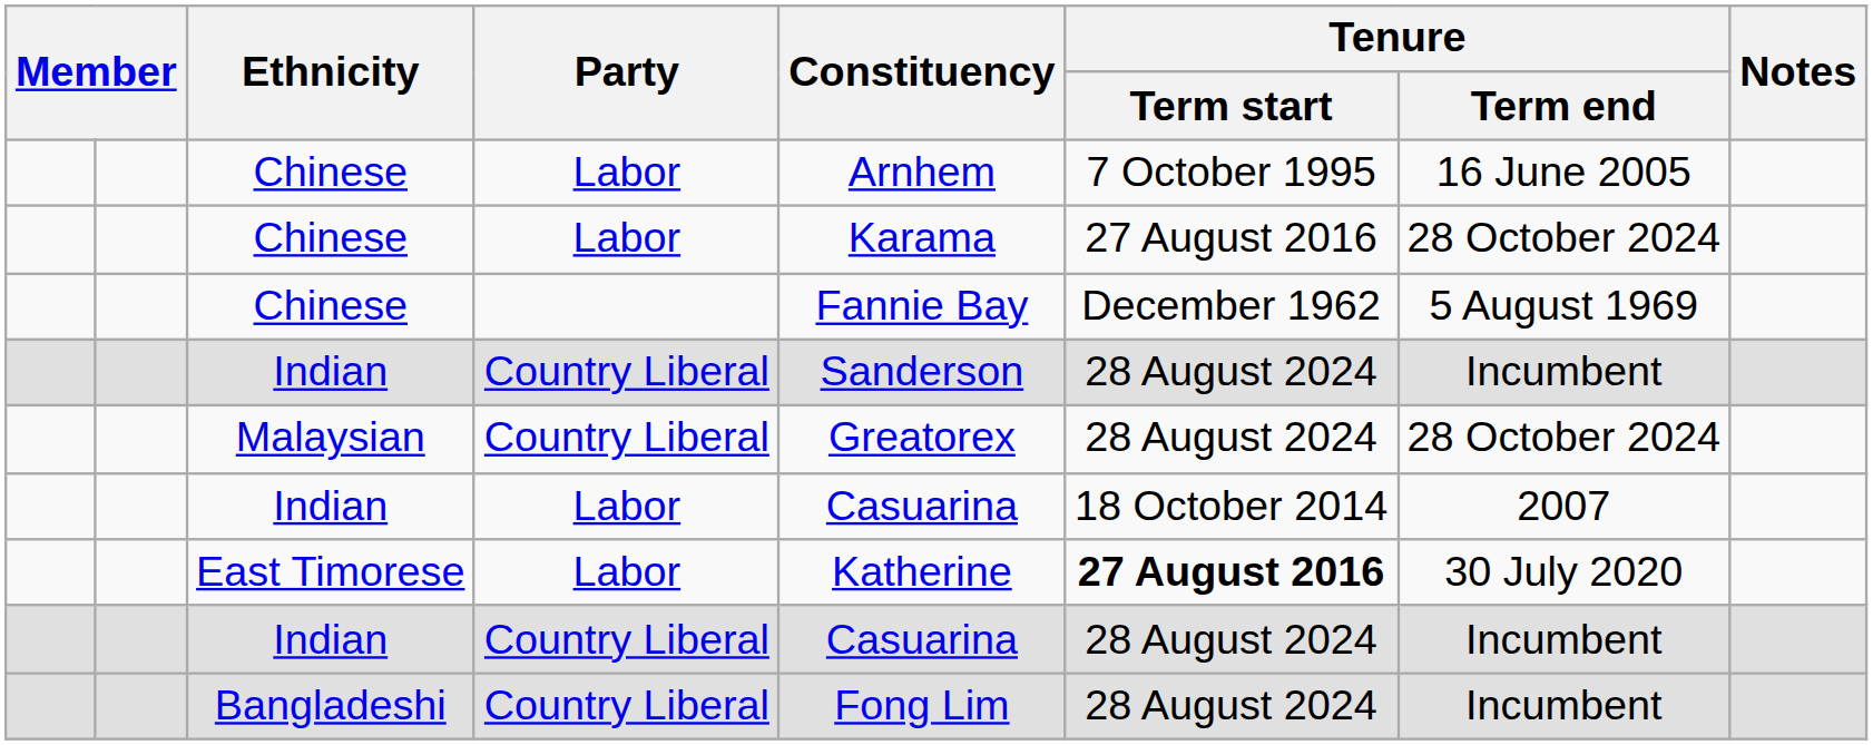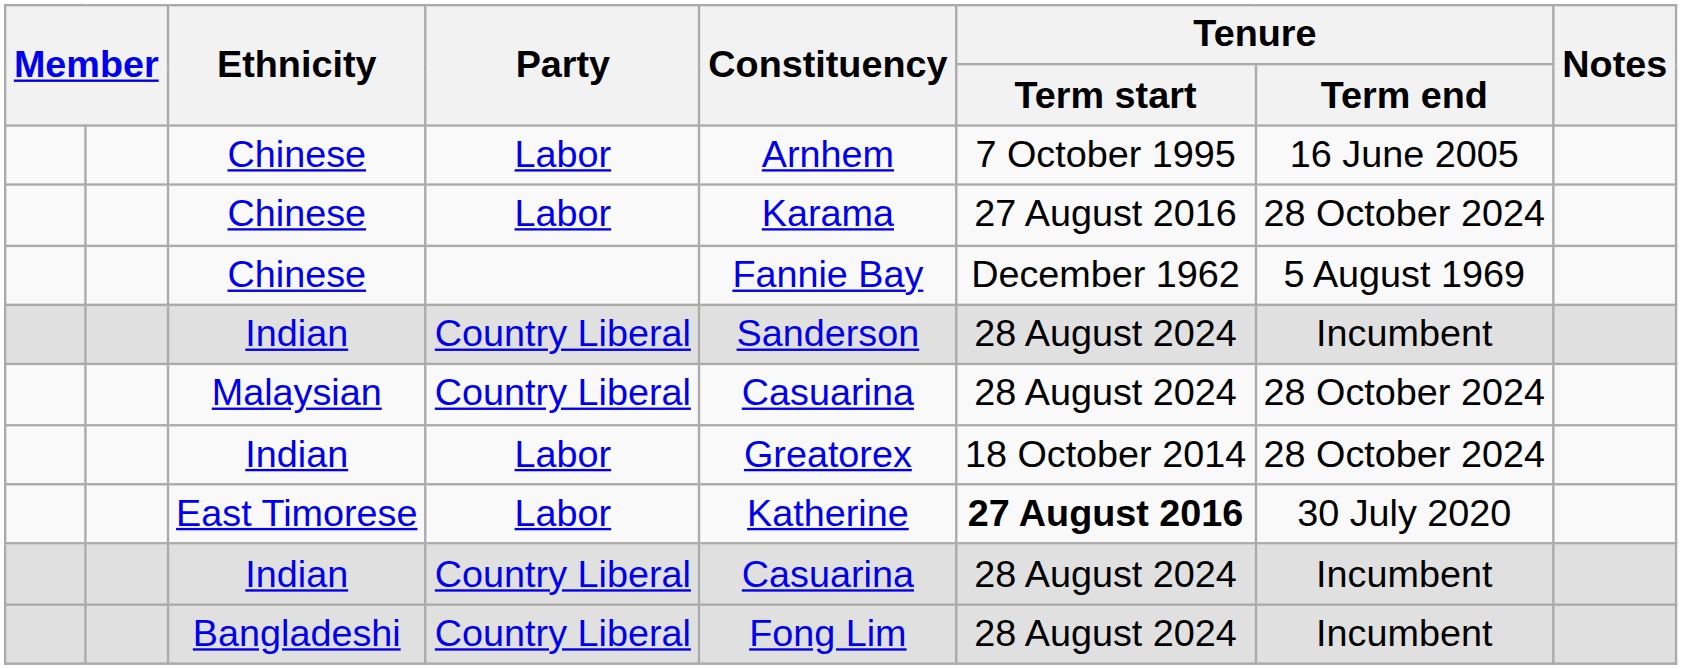 <table class="wikitable sortable plainrowheaders" style="text-align: center;">
 <tr>
 <th colspan="2" rowspan="2" class="unsortable"><a href='#'>Member</a></th>
 <th rowspan="2">Ethnicity</th>
 <th rowspan="2">Party</th>
 <th rowspan="2">Constituency</th>
 <th colspan="2">Tenure</th>
 <th rowspan="2">Notes</th>
 </tr>
 <tr>
 <th>Term start</th>
 <th>Term end</th>
 </tr>
 <tr>
 <td></td>
 <td><strong></strong><br></td>
 <td><a href='#'>Chinese</a></td>
 <td><a href='#'>Labor</a></td>
 <td><a href='#'>Arnhem</a></td>
 <td>7 October 1995</td>
 <td>16 June 2005</td>
 <td></td>
 </tr>
 <tr>
 <td></td>
 <td><strong></strong><br></td>
 <td><a href='#'>Chinese</a></td>
 <td><a href='#'>Labor</a></td>
 <td><a href='#'>Karama</a></td>
 <td>27 August 2016</td>
 <td>28 October 2024</td>
 <td></td>
 </tr>
 <tr>
 <td></td>
 <td><strong></strong><br></td>
 <td><a href='#'>Chinese</a></td>
 <td></td>
 <td><a href='#'>Fannie Bay</a></td>
 <td>December 1962</td>
 <td>5 August 1969</td>
 <td></td>
 </tr>
 <tr style="background:#e0e0e0">
 <td></td>
 <td><strong></strong></td>
 <td><a href='#'>Indian</a></td>
 <td><a href='#'>Country Liberal</a></td>
 <td><a href='#'>Sanderson</a></td>
 <td>28 August 2024</td>
 <td>Incumbent</td>
 <td></td>
 </tr>
 <tr>
 <td></td>
 <td><strong></strong><br></td>
 <td><a href='#'>Malaysian</a></td>
 <td><a href='#'>Country Liberal</a></td>
-<td><a href='#'>Greatorex</a></td>
+<td><a href='#'>Casuarina</a></td>
 <td>28 August 2024</td>
 <td>28 October 2024</td>
 <td></td>
 </tr>
 <tr>
 <td></td>
 <td><strong></strong><br></td>
 <td><a href='#'>Indian</a></td>
 <td><a href='#'>Labor</a></td>
-<td><a href='#'>Casuarina</a></td>
+<td><a href='#'>Greatorex</a></td>
 <td>18 October 2014</td>
-<td>2007</td>
+<td>28 October 2024</td>
 <td></td>
 </tr>
 <tr>
 <td></td>
 <td><strong></strong><br></td>
 <td><a href='#'>East Timorese</a></td>
 <td><a href='#'>Labor</a></td>
 <td><a href='#'>Katherine</a></td>
 <td><strong>27 August 2016</strong></td>
 <td>30 July 2020</td>
 <td></td>
 </tr>
 <tr style="background:#e0e0e0">
 <td></td>
 <td><strong></strong></td>
 <td><a href='#'>Indian</a></td>
 <td><a href='#'>Country Liberal</a></td>
 <td><a href='#'>Casuarina</a></td>
 <td>28 August 2024</td>
 <td>Incumbent</td>
 <td></td>
 </tr>
 <tr style="background:#e0e0e0">
 <td></td>
 <td><strong></strong></td>
 <td><a href='#'>Bangladeshi</a></td>
 <td><a href='#'>Country Liberal</a></td>
 <td><a href='#'>Fong Lim</a></td>
 <td>28 August 2024</td>
 <td>Incumbent</td>
 <td></td>
 </tr>
 </table>
